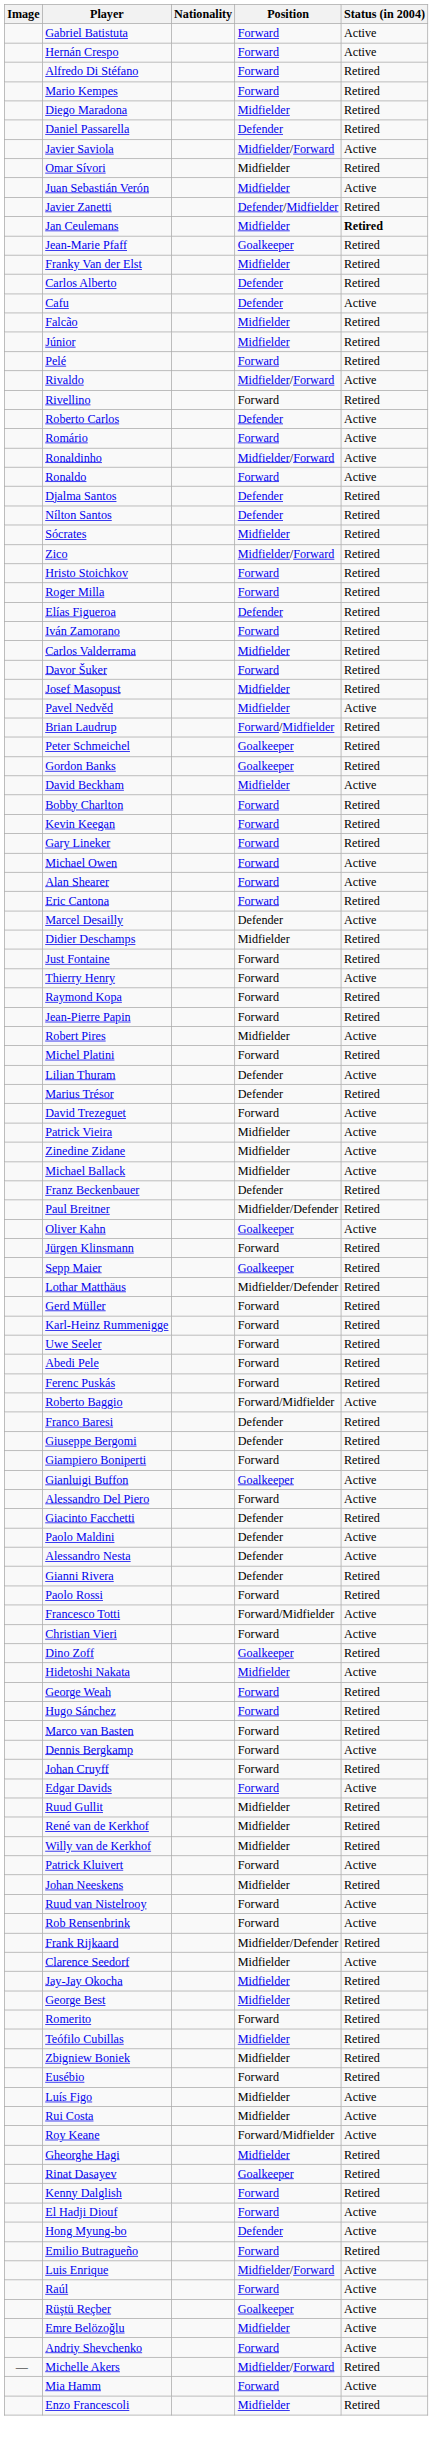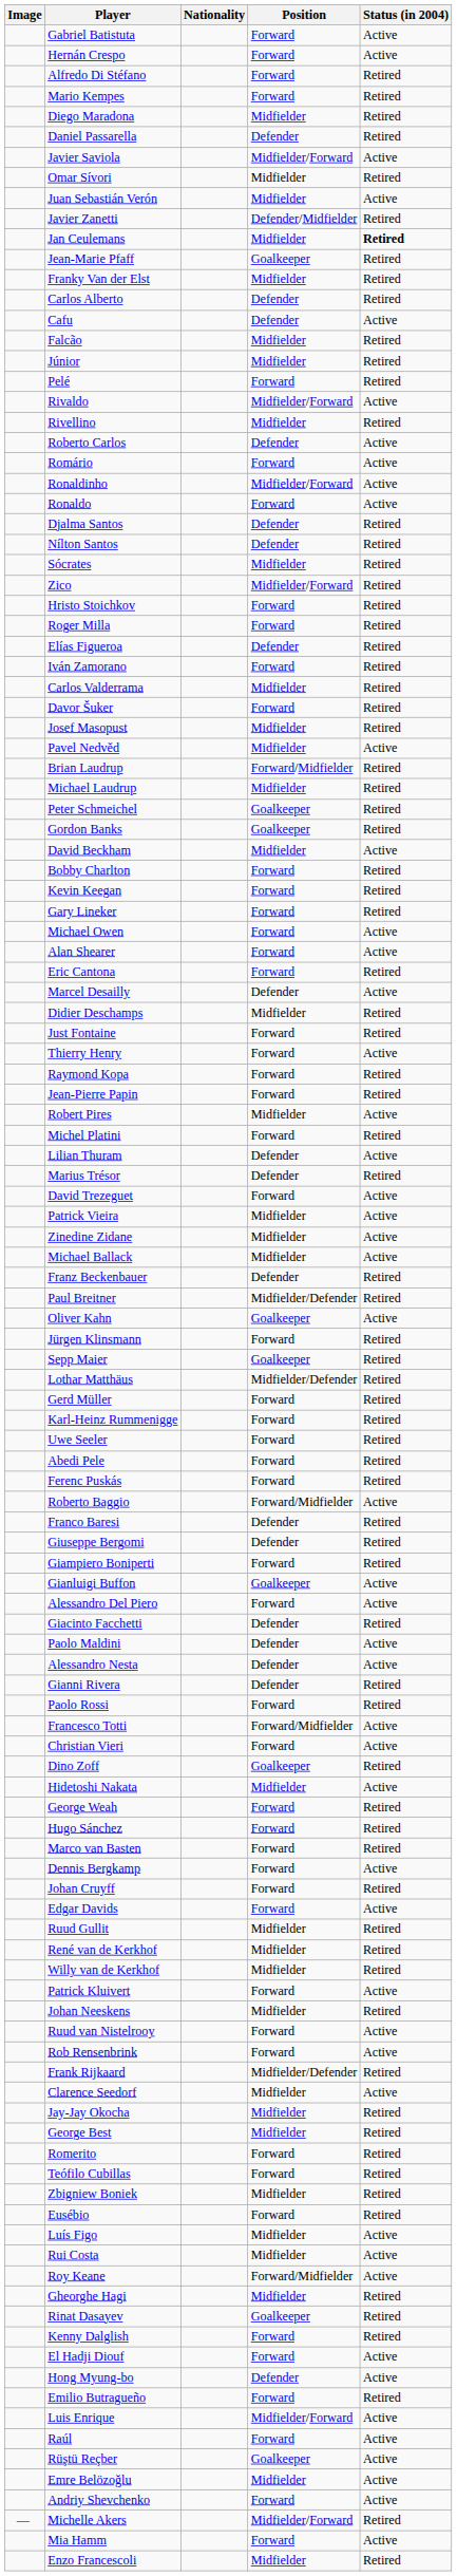 <table class= "wikitable plainrowheaders sortable">
 <tr>
 <th scope="col">Image</th>
 <th scope="col">Player</th>
 <th scope="col">Nationality</th>
 <th scope="col">Position</th>
 <th scope="col">Status (in 2004)</th>
 </tr>
 <tr>
 <td></td>
 <td><a href='#'>Gabriel Batistuta</a></td>
 <td></td>
 <td><a href='#'>Forward</a></td>
 <td>Active</td>
 </tr>
 <tr>
 <td></td>
 <td><a href='#'>Hernán Crespo</a></td>
 <td></td>
 <td><a href='#'>Forward</a></td>
 <td>Active</td>
 </tr>
 <tr>
 <td></td>
 <td><a href='#'>Alfredo Di Stéfano</a></td>
 <td></td>
 <td><a href='#'>Forward</a></td>
 <td>Retired</td>
 </tr>
 <tr>
 <td></td>
 <td><a href='#'>Mario Kempes</a></td>
 <td></td>
 <td><a href='#'>Forward</a></td>
 <td>Retired</td>
 </tr>
 <tr>
 <td></td>
 <td><a href='#'>Diego Maradona</a></td>
 <td></td>
 <td><a href='#'>Midfielder</a></td>
 <td>Retired</td>
 </tr>
 <tr>
 <td></td>
 <td><a href='#'>Daniel Passarella</a></td>
 <td></td>
 <td><a href='#'>Defender</a></td>
 <td>Retired</td>
 </tr>
 <tr>
 <td></td>
 <td><a href='#'>Javier Saviola</a></td>
 <td></td>
 <td><a href='#'>Midfielder</a>/<a href='#'>Forward</a></td>
 <td>Active</td>
 </tr>
 <tr>
 <td></td>
 <td><a href='#'>Omar Sívori</a></td>
 <td></td>
 <td>Midfielder</td>
 <td>Retired</td>
 </tr>
 <tr>
 <td></td>
 <td><a href='#'>Juan Sebastián Verón</a></td>
 <td></td>
 <td><a href='#'>Midfielder</a></td>
 <td>Active</td>
 </tr>
 <tr>
 <td></td>
 <td><a href='#'>Javier Zanetti</a></td>
 <td></td>
 <td><a href='#'>Defender</a>/<a href='#'>Midfielder</a></td>
 <td>Retired</td>
 </tr>
 <tr>
 <td></td>
 <td><a href='#'>Jan Ceulemans</a></td>
 <td></td>
 <td><a href='#'>Midfielder</a></td>
 <td><strong>Retired</strong></td>
 </tr>
 <tr>
 <td></td>
 <td><a href='#'>Jean-Marie Pfaff</a></td>
 <td></td>
 <td><a href='#'>Goalkeeper</a></td>
 <td>Retired</td>
 </tr>
 <tr>
 <td></td>
 <td><a href='#'>Franky Van der Elst</a></td>
 <td></td>
 <td><a href='#'>Midfielder</a></td>
 <td>Retired</td>
 </tr>
 <tr>
 <td></td>
 <td><a href='#'>Carlos Alberto</a></td>
 <td></td>
 <td><a href='#'>Defender</a></td>
 <td>Retired</td>
 </tr>
 <tr>
 <td></td>
 <td><a href='#'>Cafu</a></td>
 <td></td>
 <td><a href='#'>Defender</a></td>
 <td>Active</td>
 </tr>
 <tr>
 <td></td>
 <td><a href='#'>Falcão</a></td>
 <td></td>
 <td><a href='#'>Midfielder</a></td>
 <td>Retired</td>
 </tr>
 <tr>
 <td></td>
 <td><a href='#'>Júnior</a></td>
 <td></td>
 <td><a href='#'>Midfielder</a></td>
 <td>Retired</td>
 </tr>
 <tr>
 <td></td>
 <td><a href='#'>Pelé</a></td>
 <td></td>
 <td><a href='#'>Forward</a></td>
 <td>Retired</td>
 </tr>
 <tr>
 <td></td>
 <td><a href='#'>Rivaldo</a></td>
 <td></td>
 <td><a href='#'>Midfielder</a>/<a href='#'>Forward</a></td>
 <td>Active</td>
 </tr>
 <tr>
 <td></td>
 <td><a href='#'>Rivellino</a></td>
 <td></td>
-<td>Forward</td>
+<td><a href='#'>Midfielder</a></td>
 <td>Retired</td>
 </tr>
 <tr>
 <td></td>
 <td><a href='#'>Roberto Carlos</a></td>
 <td></td>
 <td><a href='#'>Defender</a></td>
 <td>Active</td>
 </tr>
 <tr>
 <td></td>
 <td><a href='#'>Romário</a></td>
 <td></td>
 <td><a href='#'>Forward</a></td>
 <td>Active</td>
 </tr>
 <tr>
 <td></td>
 <td><a href='#'>Ronaldinho</a></td>
 <td></td>
 <td><a href='#'>Midfielder</a>/<a href='#'>Forward</a></td>
 <td>Active</td>
 </tr>
 <tr>
 <td></td>
 <td><a href='#'>Ronaldo</a></td>
 <td></td>
 <td><a href='#'>Forward</a></td>
 <td>Active</td>
 </tr>
 <tr>
 <td></td>
 <td><a href='#'>Djalma Santos</a></td>
 <td></td>
 <td><a href='#'>Defender</a></td>
 <td>Retired</td>
 </tr>
 <tr>
 <td></td>
 <td><a href='#'>Nílton Santos</a></td>
 <td></td>
 <td><a href='#'>Defender</a></td>
 <td>Retired</td>
 </tr>
 <tr>
 <td></td>
 <td><a href='#'>Sócrates</a></td>
 <td></td>
 <td><a href='#'>Midfielder</a></td>
 <td>Retired</td>
 </tr>
 <tr>
 <td></td>
 <td><a href='#'>Zico</a></td>
 <td></td>
 <td><a href='#'>Midfielder</a>/<a href='#'>Forward</a></td>
 <td>Retired</td>
 </tr>
 <tr>
 <td></td>
 <td><a href='#'>Hristo Stoichkov</a></td>
 <td></td>
 <td><a href='#'>Forward</a></td>
 <td>Retired</td>
 </tr>
 <tr>
 <td></td>
 <td><a href='#'>Roger Milla</a></td>
 <td></td>
 <td><a href='#'>Forward</a></td>
 <td>Retired</td>
 </tr>
 <tr>
 <td></td>
 <td><a href='#'>Elías Figueroa</a></td>
 <td></td>
 <td><a href='#'>Defender</a></td>
 <td>Retired</td>
 </tr>
 <tr>
 <td></td>
 <td><a href='#'>Iván Zamorano</a></td>
 <td></td>
 <td><a href='#'>Forward</a></td>
 <td>Retired</td>
 </tr>
 <tr>
 <td></td>
 <td><a href='#'>Carlos Valderrama</a></td>
 <td></td>
 <td><a href='#'>Midfielder</a></td>
 <td>Retired</td>
 </tr>
 <tr>
 <td></td>
 <td><a href='#'>Davor Šuker</a></td>
 <td></td>
 <td><a href='#'>Forward</a></td>
 <td>Retired</td>
 </tr>
 <tr>
 <td></td>
 <td><a href='#'>Josef Masopust</a></td>
 <td></td>
 <td><a href='#'>Midfielder</a></td>
 <td>Retired</td>
 </tr>
 <tr>
 <td></td>
 <td><a href='#'>Pavel Nedvěd</a></td>
 <td></td>
 <td><a href='#'>Midfielder</a></td>
 <td>Active</td>
 </tr>
 <tr>
 <td></td>
 <td><a href='#'>Brian Laudrup</a></td>
 <td></td>
 <td><a href='#'>Forward</a>/<a href='#'>Midfielder</a></td>
+<td>Retired</td>
+</tr>
+<tr>
+<td></td>
+<td><a href='#'>Michael Laudrup</a></td>
+<td></td>
+<td><a href='#'>Midfielder</a></td>
 <td>Retired</td>
 </tr>
 <tr>
 <td></td>
 <td><a href='#'>Peter Schmeichel</a></td>
 <td></td>
 <td><a href='#'>Goalkeeper</a></td>
 <td>Retired</td>
 </tr>
 <tr>
 <td></td>
 <td><a href='#'>Gordon Banks</a></td>
 <td></td>
 <td><a href='#'>Goalkeeper</a></td>
 <td>Retired</td>
 </tr>
 <tr>
 <td></td>
 <td><a href='#'>David Beckham</a></td>
 <td></td>
 <td><a href='#'>Midfielder</a></td>
 <td>Active</td>
 </tr>
 <tr>
 <td></td>
 <td><a href='#'>Bobby Charlton</a></td>
 <td></td>
 <td><a href='#'>Forward</a></td>
 <td>Retired</td>
 </tr>
 <tr>
 <td></td>
 <td><a href='#'>Kevin Keegan</a></td>
 <td></td>
 <td><a href='#'>Forward</a></td>
 <td>Retired</td>
 </tr>
 <tr>
 <td></td>
 <td><a href='#'>Gary Lineker</a></td>
 <td></td>
 <td><a href='#'>Forward</a></td>
 <td>Retired</td>
 </tr>
 <tr>
 <td></td>
 <td><a href='#'>Michael Owen</a></td>
 <td></td>
 <td><a href='#'>Forward</a></td>
 <td>Active</td>
 </tr>
 <tr>
 <td></td>
 <td><a href='#'>Alan Shearer</a></td>
 <td></td>
 <td><a href='#'>Forward</a></td>
 <td>Active</td>
 </tr>
 <tr>
 <td></td>
 <td><a href='#'>Eric Cantona</a></td>
 <td></td>
 <td><a href='#'>Forward</a></td>
 <td>Retired</td>
 </tr>
 <tr>
 <td></td>
 <td><a href='#'>Marcel Desailly</a></td>
 <td></td>
 <td>Defender</td>
 <td>Active</td>
 </tr>
 <tr>
 <td></td>
 <td><a href='#'>Didier Deschamps</a></td>
 <td></td>
 <td>Midfielder</td>
 <td>Retired</td>
 </tr>
 <tr>
 <td></td>
 <td><a href='#'>Just Fontaine</a></td>
 <td></td>
 <td>Forward</td>
 <td>Retired</td>
 </tr>
 <tr>
 <td></td>
 <td><a href='#'>Thierry Henry</a></td>
 <td></td>
 <td>Forward</td>
 <td>Active</td>
 </tr>
 <tr>
 <td></td>
 <td><a href='#'>Raymond Kopa</a></td>
 <td></td>
 <td>Forward</td>
 <td>Retired</td>
 </tr>
 <tr>
 <td></td>
 <td><a href='#'>Jean-Pierre Papin</a></td>
 <td></td>
 <td>Forward</td>
 <td>Retired</td>
 </tr>
 <tr>
 <td></td>
 <td><a href='#'>Robert Pires</a></td>
 <td></td>
 <td>Midfielder</td>
 <td>Active</td>
 </tr>
 <tr>
 <td></td>
 <td><a href='#'>Michel Platini</a></td>
 <td></td>
 <td>Forward</td>
 <td>Retired</td>
 </tr>
 <tr>
 <td></td>
 <td><a href='#'>Lilian Thuram</a></td>
 <td></td>
 <td>Defender</td>
 <td>Active</td>
 </tr>
 <tr>
 <td></td>
 <td><a href='#'>Marius Trésor</a></td>
 <td></td>
 <td>Defender</td>
 <td>Retired</td>
 </tr>
 <tr>
 <td></td>
 <td><a href='#'>David Trezeguet</a></td>
 <td></td>
 <td>Forward</td>
 <td>Active</td>
 </tr>
 <tr>
 <td></td>
 <td><a href='#'>Patrick Vieira</a></td>
 <td></td>
 <td>Midfielder</td>
 <td>Active</td>
 </tr>
 <tr>
 <td></td>
 <td><a href='#'>Zinedine Zidane</a></td>
 <td></td>
 <td>Midfielder</td>
 <td>Active</td>
 </tr>
 <tr>
 <td></td>
 <td><a href='#'>Michael Ballack</a></td>
 <td></td>
 <td>Midfielder</td>
 <td>Active</td>
 </tr>
 <tr>
 <td></td>
 <td><a href='#'>Franz Beckenbauer</a></td>
 <td></td>
 <td>Defender</td>
 <td>Retired</td>
 </tr>
 <tr>
 <td></td>
 <td><a href='#'>Paul Breitner</a></td>
 <td></td>
 <td>Midfielder/Defender</td>
 <td>Retired</td>
 </tr>
 <tr>
 <td></td>
 <td><a href='#'>Oliver Kahn</a></td>
 <td></td>
 <td><a href='#'>Goalkeeper</a></td>
 <td>Active</td>
 </tr>
 <tr>
 <td></td>
 <td><a href='#'>Jürgen Klinsmann</a></td>
 <td></td>
 <td>Forward</td>
 <td>Retired</td>
 </tr>
 <tr>
 <td></td>
 <td><a href='#'>Sepp Maier</a></td>
 <td></td>
 <td><a href='#'>Goalkeeper</a></td>
 <td>Retired</td>
 </tr>
 <tr>
 <td></td>
 <td><a href='#'>Lothar Matthäus</a></td>
 <td></td>
 <td>Midfielder/Defender</td>
 <td>Retired</td>
 </tr>
 <tr>
 <td></td>
 <td><a href='#'>Gerd Müller</a></td>
 <td></td>
 <td>Forward</td>
 <td>Retired</td>
 </tr>
 <tr>
 <td></td>
 <td><a href='#'>Karl-Heinz Rummenigge</a></td>
 <td></td>
 <td>Forward</td>
 <td>Retired</td>
 </tr>
 <tr>
 <td></td>
 <td><a href='#'>Uwe Seeler</a></td>
 <td></td>
 <td>Forward</td>
 <td>Retired</td>
 </tr>
 <tr>
 <td></td>
 <td><a href='#'>Abedi Pele</a></td>
 <td></td>
 <td>Forward</td>
 <td>Retired</td>
 </tr>
 <tr>
 <td></td>
 <td><a href='#'>Ferenc Puskás</a></td>
 <td></td>
 <td>Forward</td>
 <td>Retired</td>
 </tr>
 <tr>
 <td></td>
 <td><a href='#'>Roberto Baggio</a></td>
 <td></td>
 <td>Forward/Midfielder</td>
 <td>Active</td>
 </tr>
 <tr>
 <td></td>
 <td><a href='#'>Franco Baresi</a></td>
 <td></td>
 <td>Defender</td>
 <td>Retired</td>
 </tr>
 <tr>
 <td></td>
 <td><a href='#'>Giuseppe Bergomi</a></td>
 <td></td>
 <td>Defender</td>
 <td>Retired</td>
 </tr>
 <tr>
 <td></td>
 <td><a href='#'>Giampiero Boniperti</a></td>
 <td></td>
 <td>Forward</td>
 <td>Retired</td>
 </tr>
 <tr>
 <td></td>
 <td><a href='#'>Gianluigi Buffon</a></td>
 <td></td>
 <td><a href='#'>Goalkeeper</a></td>
 <td>Active</td>
 </tr>
 <tr>
 <td></td>
 <td><a href='#'>Alessandro Del Piero</a></td>
 <td></td>
 <td>Forward</td>
 <td>Active</td>
 </tr>
 <tr>
 <td></td>
 <td><a href='#'>Giacinto Facchetti</a></td>
 <td></td>
 <td>Defender</td>
 <td>Retired</td>
 </tr>
 <tr>
 <td></td>
 <td><a href='#'>Paolo Maldini</a></td>
 <td></td>
 <td>Defender</td>
 <td>Active</td>
 </tr>
 <tr>
 <td></td>
 <td><a href='#'>Alessandro Nesta</a></td>
 <td></td>
 <td>Defender</td>
 <td>Active</td>
 </tr>
 <tr>
 <td></td>
 <td><a href='#'>Gianni Rivera</a></td>
 <td></td>
 <td>Defender</td>
 <td>Retired</td>
 </tr>
 <tr>
 <td></td>
 <td><a href='#'>Paolo Rossi</a></td>
 <td></td>
 <td>Forward</td>
 <td>Retired</td>
 </tr>
 <tr>
 <td></td>
 <td><a href='#'>Francesco Totti</a></td>
 <td></td>
 <td>Forward/Midfielder</td>
 <td>Active</td>
 </tr>
 <tr>
 <td></td>
 <td><a href='#'>Christian Vieri</a></td>
 <td></td>
 <td>Forward</td>
 <td>Active</td>
 </tr>
 <tr>
 <td></td>
 <td><a href='#'>Dino Zoff</a></td>
 <td></td>
 <td><a href='#'>Goalkeeper</a></td>
 <td>Retired</td>
 </tr>
 <tr>
 <td></td>
 <td><a href='#'>Hidetoshi Nakata</a></td>
 <td></td>
 <td><a href='#'>Midfielder</a></td>
 <td>Active</td>
 </tr>
 <tr>
 <td></td>
 <td><a href='#'>George Weah</a></td>
 <td></td>
 <td><a href='#'>Forward</a></td>
 <td>Retired</td>
 </tr>
 <tr>
 <td></td>
 <td><a href='#'>Hugo Sánchez</a></td>
 <td></td>
 <td><a href='#'>Forward</a></td>
 <td>Retired</td>
 </tr>
 <tr>
 <td></td>
 <td><a href='#'>Marco van Basten</a></td>
 <td></td>
 <td>Forward</td>
 <td>Retired</td>
 </tr>
 <tr>
 <td></td>
 <td><a href='#'>Dennis Bergkamp</a></td>
 <td></td>
 <td>Forward</td>
 <td>Active</td>
 </tr>
 <tr>
 <td></td>
 <td><a href='#'>Johan Cruyff</a></td>
 <td></td>
 <td>Forward</td>
 <td>Retired</td>
 </tr>
 <tr>
 <td></td>
 <td><a href='#'>Edgar Davids</a></td>
 <td></td>
 <td><a href='#'>Forward</a></td>
 <td>Active</td>
 </tr>
 <tr>
 <td></td>
 <td><a href='#'>Ruud Gullit</a></td>
 <td></td>
 <td>Midfielder</td>
 <td>Retired</td>
 </tr>
 <tr>
 <td></td>
 <td><a href='#'>René van de Kerkhof</a></td>
 <td></td>
 <td>Midfielder</td>
 <td>Retired</td>
 </tr>
 <tr>
 <td></td>
 <td><a href='#'>Willy van de Kerkhof</a></td>
 <td></td>
 <td>Midfielder</td>
 <td>Retired</td>
 </tr>
 <tr>
 <td></td>
 <td><a href='#'>Patrick Kluivert</a></td>
 <td></td>
 <td>Forward</td>
 <td>Active</td>
 </tr>
 <tr>
 <td></td>
 <td><a href='#'>Johan Neeskens</a></td>
 <td></td>
 <td>Midfielder</td>
 <td>Retired</td>
 </tr>
 <tr>
 <td></td>
 <td><a href='#'>Ruud van Nistelrooy</a></td>
 <td></td>
 <td>Forward</td>
 <td>Active</td>
 </tr>
 <tr>
 <td></td>
 <td><a href='#'>Rob Rensenbrink</a></td>
 <td></td>
 <td>Forward</td>
 <td>Active</td>
 </tr>
 <tr>
 <td></td>
 <td><a href='#'>Frank Rijkaard</a></td>
 <td></td>
 <td>Midfielder/Defender</td>
 <td>Retired</td>
 </tr>
 <tr>
 <td></td>
 <td><a href='#'>Clarence Seedorf</a></td>
 <td></td>
 <td>Midfielder</td>
 <td>Active</td>
 </tr>
 <tr>
 <td></td>
 <td><a href='#'>Jay-Jay Okocha</a></td>
 <td></td>
 <td><a href='#'>Midfielder</a></td>
 <td>Retired</td>
 </tr>
 <tr>
 <td></td>
 <td><a href='#'>George Best</a></td>
 <td></td>
 <td><a href='#'>Midfielder</a></td>
 <td>Retired</td>
 </tr>
 <tr>
 <td></td>
 <td><a href='#'>Romerito</a></td>
 <td></td>
 <td>Forward</td>
 <td>Retired</td>
 </tr>
 <tr>
 <td></td>
 <td><a href='#'>Teófilo Cubillas</a></td>
 <td></td>
-<td><a href='#'>Midfielder</a></td>
+<td>Forward</td>
 <td>Retired</td>
 </tr>
 <tr>
 <td></td>
 <td><a href='#'>Zbigniew Boniek</a></td>
 <td></td>
 <td>Midfielder</td>
 <td>Retired</td>
 </tr>
 <tr>
 <td></td>
 <td><a href='#'>Eusébio</a></td>
 <td></td>
 <td>Forward</td>
 <td>Retired</td>
 </tr>
 <tr>
 <td></td>
 <td><a href='#'>Luís Figo</a></td>
 <td></td>
 <td>Midfielder</td>
 <td>Active</td>
 </tr>
 <tr>
 <td></td>
 <td><a href='#'>Rui Costa</a></td>
 <td></td>
 <td>Midfielder</td>
 <td>Active</td>
 </tr>
 <tr>
 <td></td>
 <td><a href='#'>Roy Keane</a></td>
 <td></td>
 <td>Forward/Midfielder</td>
 <td>Active</td>
 </tr>
 <tr>
 <td></td>
 <td><a href='#'>Gheorghe Hagi</a></td>
 <td></td>
 <td><a href='#'>Midfielder</a></td>
 <td>Retired</td>
 </tr>
 <tr>
 <td></td>
 <td><a href='#'>Rinat Dasayev</a></td>
 <td></td>
 <td><a href='#'>Goalkeeper</a></td>
 <td>Retired</td>
 </tr>
 <tr>
 <td></td>
 <td><a href='#'>Kenny Dalglish</a></td>
 <td></td>
 <td><a href='#'>Forward</a></td>
 <td>Retired</td>
 </tr>
 <tr>
 <td></td>
 <td><a href='#'>El Hadji Diouf</a></td>
 <td></td>
 <td><a href='#'>Forward</a></td>
 <td>Active</td>
 </tr>
 <tr>
 <td></td>
 <td><a href='#'>Hong Myung-bo</a></td>
 <td></td>
 <td><a href='#'>Defender</a></td>
 <td>Active</td>
 </tr>
 <tr>
 <td></td>
 <td><a href='#'>Emilio Butragueño</a></td>
 <td></td>
 <td><a href='#'>Forward</a></td>
 <td>Retired</td>
 </tr>
 <tr>
 <td></td>
 <td><a href='#'>Luis Enrique</a></td>
 <td></td>
 <td><a href='#'>Midfielder</a>/<a href='#'>Forward</a></td>
 <td>Active</td>
 </tr>
 <tr>
 <td></td>
 <td><a href='#'>Raúl</a></td>
 <td></td>
 <td><a href='#'>Forward</a></td>
 <td>Active</td>
 </tr>
 <tr>
 <td></td>
 <td><a href='#'>Rüştü Reçber</a></td>
 <td></td>
 <td><a href='#'>Goalkeeper</a></td>
 <td>Active</td>
 </tr>
 <tr>
 <td></td>
 <td><a href='#'>Emre Belözoğlu</a></td>
 <td></td>
 <td><a href='#'>Midfielder</a></td>
 <td>Active</td>
 </tr>
 <tr>
 <td></td>
 <td><a href='#'>Andriy Shevchenko</a></td>
 <td></td>
 <td><a href='#'>Forward</a></td>
 <td>Active</td>
 </tr>
 <tr>
 <td style="text-align:center;">— </td>
 <td><a href='#'>Michelle Akers</a></td>
 <td></td>
 <td><a href='#'>Midfielder</a>/<a href='#'>Forward</a></td>
 <td>Retired</td>
 </tr>
 <tr>
 <td></td>
 <td><a href='#'>Mia Hamm</a></td>
 <td></td>
 <td><a href='#'>Forward</a></td>
 <td>Active</td>
 </tr>
 <tr>
 <td></td>
 <td><a href='#'>Enzo Francescoli</a></td>
 <td></td>
 <td><a href='#'>Midfielder</a></td>
 <td>Retired</td>
 </tr>
 </table>
